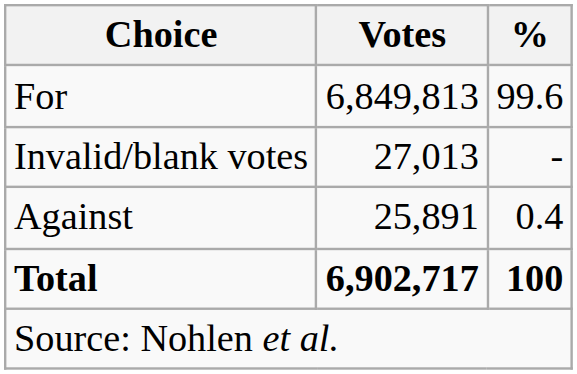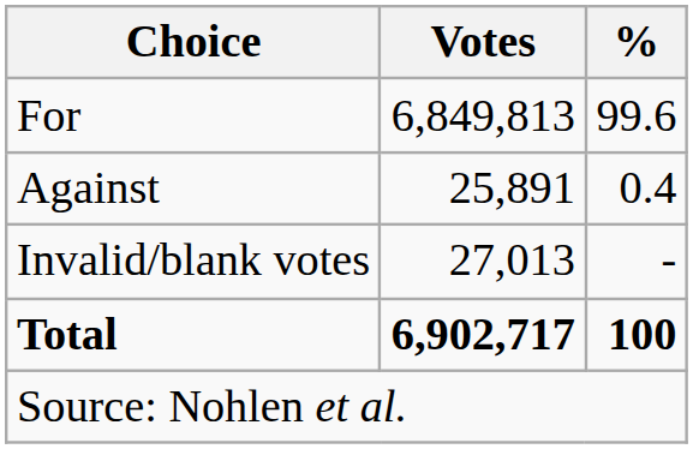 <table class=wikitable style=text-align:right>
 <tr>
 <th>Choice</th>
 <th>Votes</th>
 <th>%</th>
 </tr>
 <tr>
 <td align=left>For</td>
 <td>6,849,813</td>
 <td>99.6</td>
 </tr>
 <tr>
+<td align=left>Against</td>
+<td>25,891</td>
+<td>0.4</td>
+</tr>
+<tr>
 <td align=left>Invalid/blank votes</td>
 <td>27,013</td>
 <td>-</td>
-</tr>
-<tr>
-<td align=left>Against</td>
-<td>25,891</td>
-<td>0.4</td>
 </tr>
 <tr>
 <td align=left><strong>Total</strong></td>
 <td><strong>6,902,717</strong></td>
 <td><strong>100</strong></td>
 </tr>
 <tr>
 <td colspan=3 align=left>Source: Nohlen <em>et al.</em></td>
 </tr>
 </table>
